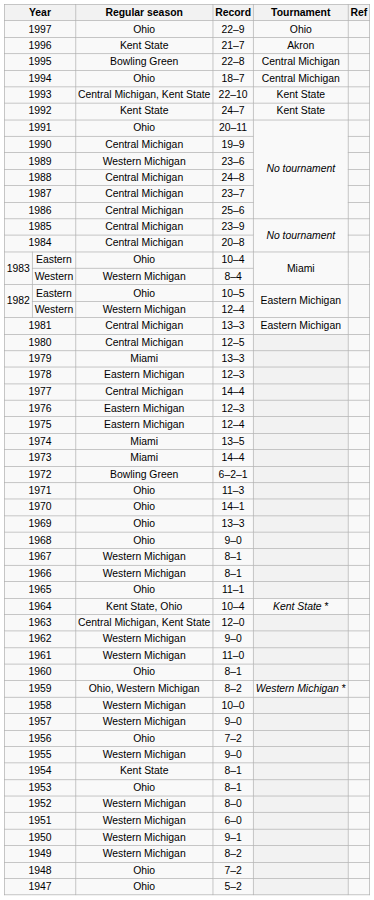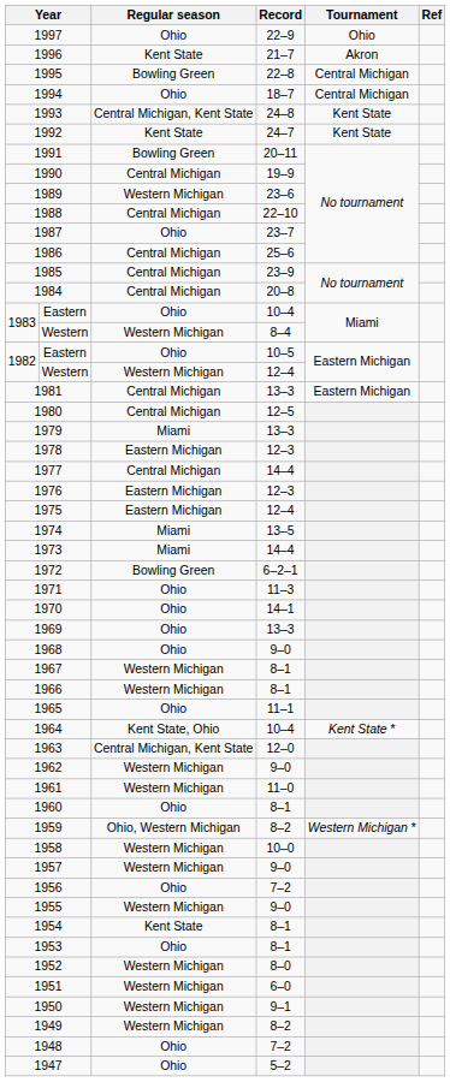 <table class="wikitable" style="text-align:center" cellpadding=2 cellspacing=2>
 <tr>
 <th colspan=2>Year</th>
 <th>Regular season</th>
 <th>Record</th>
 <th>Tournament</th>
 <th>Ref</th>
 </tr>
 <tr>
 <td colspan=2>1997</td>
 <td>Ohio</td>
 <td>22–9</td>
 <td>Ohio</td>
 <td></td>
 </tr>
 <tr>
 <td colspan=2>1996</td>
 <td>Kent State</td>
 <td>21–7</td>
 <td>Akron</td>
 <td></td>
 </tr>
 <tr>
 <td colspan=2>1995</td>
 <td>Bowling Green</td>
 <td>22–8</td>
 <td>Central Michigan</td>
 <td></td>
 </tr>
 <tr>
 <td colspan=2>1994</td>
 <td>Ohio</td>
 <td>18–7</td>
 <td>Central Michigan</td>
 <td></td>
 </tr>
 <tr>
 <td colspan=2>1993</td>
 <td>Central Michigan, Kent State</td>
-<td>22–10</td>
+<td>24–8</td>
 <td>Kent State</td>
 <td></td>
 </tr>
 <tr>
 <td colspan=2>1992</td>
 <td>Kent State</td>
 <td>24–7</td>
 <td>Kent State</td>
 <td></td>
 </tr>
 <tr>
 <td colspan=2>1991</td>
-<td>Ohio</td>
+<td>Bowling Green</td>
 <td>20–11</td>
 <td rowspan=6><em>No tournament</em></td>
 <td></td>
 </tr>
 <tr>
 <td colspan=2>1990</td>
 <td>Central Michigan</td>
 <td>19–9</td>
 <td></td>
 </tr>
 <tr>
 <td colspan=2>1989</td>
 <td>Western Michigan</td>
 <td>23–6</td>
 <td></td>
 </tr>
 <tr>
 <td colspan=2>1988</td>
 <td>Central Michigan</td>
-<td>24–8</td>
+<td>22–10</td>
 <td></td>
 </tr>
 <tr>
 <td colspan=2>1987</td>
-<td>Central Michigan</td>
+<td>Ohio</td>
 <td>23–7</td>
 <td></td>
 </tr>
 <tr>
 <td colspan=2>1986</td>
 <td>Central Michigan</td>
 <td>25–6</td>
 <td></td>
 </tr>
 <tr>
 <td colspan=2>1985</td>
 <td>Central Michigan</td>
 <td>23–9</td>
 <td rowspan=2><em>No tournament</em></td>
 <td></td>
 </tr>
 <tr>
 <td colspan=2>1984</td>
 <td>Central Michigan</td>
 <td>20–8</td>
 <td></td>
 </tr>
 <tr>
 <td rowspan=2>1983</td>
 <td>Eastern</td>
 <td>Ohio</td>
 <td>10–4</td>
 <td rowspan=2>Miami</td>
 <td rowspan=2></td>
 </tr>
 <tr>
 <td>Western</td>
 <td>Western Michigan</td>
 <td>8–4</td>
 </tr>
 <tr>
 <td rowspan=2>1982</td>
 <td>Eastern</td>
 <td>Ohio</td>
 <td>10–5</td>
 <td rowspan=2>Eastern Michigan</td>
 <td rowspan=2></td>
 </tr>
 <tr>
 <td>Western</td>
 <td>Western Michigan</td>
 <td>12–4</td>
 </tr>
 <tr>
 <td colspan=2>1981</td>
 <td>Central Michigan</td>
 <td>13–3</td>
 <td>Eastern Michigan</td>
 <td></td>
 </tr>
 <tr>
 <td colspan=2>1980</td>
 <td>Central Michigan</td>
 <td>12–5</td>
 <th></th>
 <td></td>
 </tr>
 <tr>
 <td colspan=2>1979</td>
 <td>Miami</td>
 <td>13–3</td>
 <th></th>
 <td></td>
 </tr>
 <tr>
 <td colspan=2>1978</td>
 <td>Eastern Michigan</td>
 <td>12–3</td>
 <th></th>
 <td></td>
 </tr>
 <tr>
 <td colspan=2>1977</td>
 <td>Central Michigan</td>
 <td>14–4</td>
 <th></th>
 <td></td>
 </tr>
 <tr>
 <td colspan=2>1976</td>
 <td>Eastern Michigan</td>
 <td>12–3</td>
 <th></th>
 <td></td>
 </tr>
 <tr>
 <td colspan=2>1975</td>
 <td>Eastern Michigan</td>
 <td>12–4</td>
 <th></th>
 <td></td>
 </tr>
 <tr>
 <td colspan=2>1974</td>
 <td>Miami</td>
 <td>13–5</td>
 <th></th>
 <td></td>
 </tr>
 <tr>
 <td colspan=2>1973</td>
 <td>Miami</td>
 <td>14–4</td>
 <th></th>
 <td></td>
 </tr>
 <tr>
 <td colspan=2>1972</td>
 <td>Bowling Green</td>
 <td>6–2–1</td>
 <th></th>
 <td></td>
 </tr>
 <tr>
 <td colspan=2>1971</td>
 <td>Ohio</td>
 <td>11–3</td>
 <th></th>
 <td></td>
 </tr>
 <tr>
 <td colspan=2>1970</td>
 <td>Ohio</td>
 <td>14–1</td>
 <th></th>
 <td></td>
 </tr>
 <tr>
 <td colspan=2>1969</td>
 <td>Ohio</td>
 <td>13–3</td>
 <th></th>
 <td></td>
 </tr>
 <tr>
 <td colspan=2>1968</td>
 <td>Ohio</td>
 <td>9–0</td>
 <th></th>
 <td></td>
 </tr>
 <tr>
 <td colspan=2>1967</td>
 <td>Western Michigan</td>
 <td>8–1</td>
 <th></th>
 <td></td>
 </tr>
 <tr>
 <td colspan=2>1966</td>
 <td>Western Michigan</td>
 <td>8–1</td>
 <th></th>
 <td></td>
 </tr>
 <tr>
 <td colspan=2>1965</td>
 <td>Ohio</td>
 <td>11–1</td>
 <th></th>
 <td></td>
 </tr>
 <tr>
 <td colspan=2>1964</td>
 <td>Kent State, Ohio</td>
 <td>10–4</td>
 <td><em>Kent State</em> *</td>
 <td></td>
 </tr>
 <tr>
 <td colspan=2>1963</td>
 <td>Central Michigan, Kent State</td>
 <td>12–0</td>
 <th></th>
 <td></td>
 </tr>
 <tr>
 <td colspan=2>1962</td>
 <td>Western Michigan</td>
 <td>9–0</td>
 <th></th>
 <td></td>
 </tr>
 <tr>
 <td colspan=2>1961</td>
 <td>Western Michigan</td>
 <td>11–0</td>
 <th></th>
 <td></td>
 </tr>
 <tr>
 <td colspan=2>1960</td>
 <td>Ohio</td>
 <td>8–1</td>
 <th></th>
 <td></td>
 </tr>
 <tr>
 <td colspan=2>1959</td>
 <td>Ohio, Western Michigan</td>
 <td>8–2</td>
 <td><em>Western Michigan</em> *</td>
 <td></td>
 </tr>
 <tr>
 <td colspan=2>1958</td>
 <td>Western Michigan</td>
 <td>10–0</td>
 <th></th>
 <td></td>
 </tr>
 <tr>
 <td colspan=2>1957</td>
 <td>Western Michigan</td>
 <td>9–0</td>
 <th></th>
 <td></td>
 </tr>
 <tr>
 <td colspan=2>1956</td>
 <td>Ohio</td>
 <td>7–2</td>
 <th></th>
 <td></td>
 </tr>
 <tr>
 <td colspan=2>1955</td>
 <td>Western Michigan</td>
 <td>9–0</td>
 <th></th>
 <td></td>
 </tr>
 <tr>
 <td colspan=2>1954</td>
 <td>Kent State</td>
 <td>8–1</td>
 <th></th>
 <td></td>
 </tr>
 <tr>
 <td colspan=2>1953</td>
 <td>Ohio</td>
 <td>8–1</td>
 <th></th>
 <td></td>
 </tr>
 <tr>
 <td colspan=2>1952</td>
 <td>Western Michigan</td>
 <td>8–0</td>
 <th></th>
 <td></td>
 </tr>
 <tr>
 <td colspan=2>1951</td>
 <td>Western Michigan</td>
 <td>6–0</td>
 <th></th>
 <td></td>
 </tr>
 <tr>
 <td colspan=2>1950</td>
 <td>Western Michigan</td>
 <td>9–1</td>
 <th></th>
 <td></td>
 </tr>
 <tr>
 <td colspan=2>1949</td>
 <td>Western Michigan</td>
 <td>8–2</td>
 <th></th>
 <td></td>
 </tr>
 <tr>
 <td colspan=2>1948</td>
 <td>Ohio</td>
 <td>7–2</td>
 <th></th>
 <td></td>
 </tr>
 <tr>
 <td colspan=2>1947</td>
 <td>Ohio</td>
 <td>5–2</td>
 <th></th>
 <td></td>
 </tr>
 </table>
